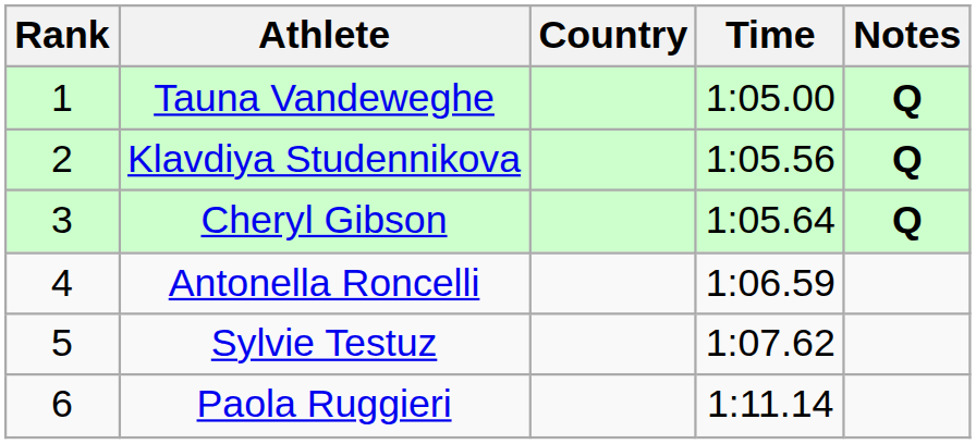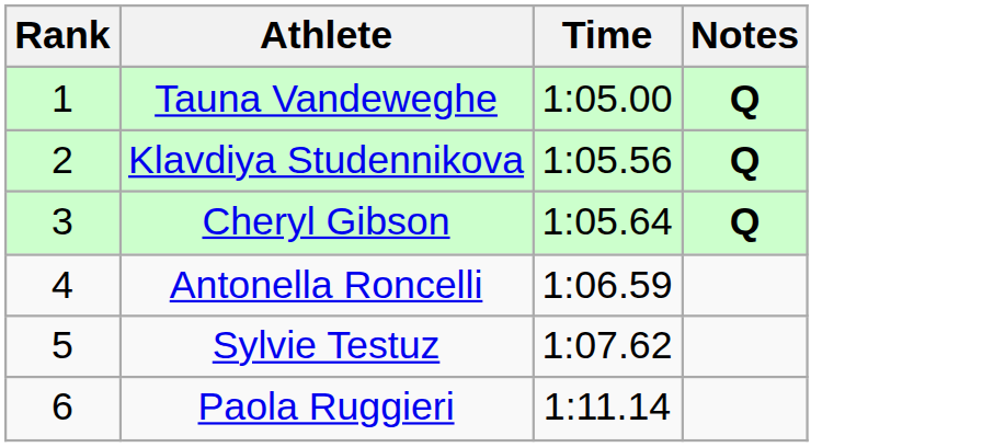 <table class="wikitable sortable" style="text-align:center">
 <tr>
 <th>Rank</th>
 <th>Athlete</th>
-<th>Country</th>
 <th>Time</th>
 <th>Notes</th>
 </tr>
 <tr bgcolor=ccffcc>
 <td>1</td>
 <td><a href='#'>Tauna Vandeweghe</a></td>
-<td align=left></td>
 <td>1:05.00</td>
 <td><strong>Q </strong></td>
 </tr>
 <tr bgcolor=ccffcc>
 <td>2</td>
 <td><a href='#'>Klavdiya Studennikova</a></td>
-<td align=left></td>
 <td>1:05.56</td>
 <td><strong>Q </strong></td>
 </tr>
 <tr bgcolor=ccffcc>
 <td>3</td>
 <td><a href='#'>Cheryl Gibson</a></td>
-<td align=left></td>
 <td>1:05.64</td>
 <td><strong>Q </strong></td>
 </tr>
 <tr>
 <td>4</td>
 <td><a href='#'>Antonella Roncelli</a></td>
-<td align=left></td>
 <td>1:06.59</td>
 <td><strong> </strong></td>
 </tr>
 <tr>
 <td>5</td>
 <td><a href='#'>Sylvie Testuz</a></td>
-<td align=left></td>
 <td>1:07.62</td>
 <td><strong> </strong></td>
 </tr>
 <tr>
 <td>6</td>
 <td><a href='#'>Paola Ruggieri</a></td>
-<td align=left></td>
 <td>1:11.14</td>
 <td><strong> </strong></td>
 </tr>
 </table>
